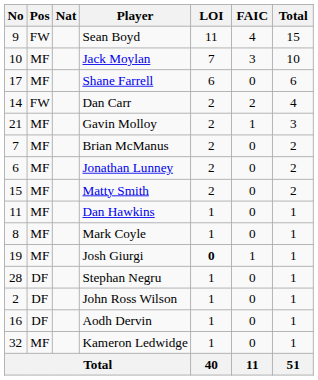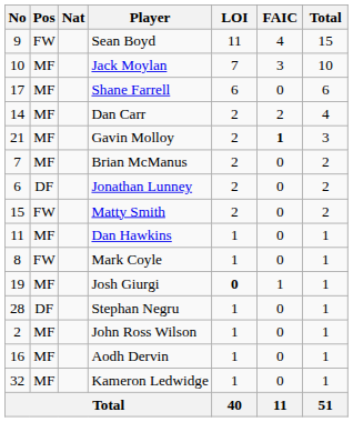 <table class="wikitable" style="text-align:center; border:1px #aaa solid; font-size:95%;">
 <tr>
 <th>No</th>
 <th>Pos</th>
 <th>Nat</th>
 <th>Player</th>
 <th style="width:40px">LOI</th>
 <th style="width:40px">FAIC</th>
 <th style="width:40px">Total</th>
 </tr>
 <tr>
 <td>9</td>
 <td>FW</td>
 <td></td>
 <td style="text-align:left;">Sean Boyd</td>
 <td>11</td>
 <td>4</td>
 <td>15</td>
 </tr>
 <tr>
 <td>10</td>
 <td>MF</td>
 <td></td>
 <td style="text-align:left;"><a href='#'>Jack Moylan</a></td>
 <td>7</td>
 <td>3</td>
 <td>10</td>
 </tr>
 <tr>
 <td>17</td>
 <td>MF</td>
 <td></td>
 <td style="text-align:left;"><a href='#'>Shane Farrell</a></td>
 <td>6</td>
 <td>0</td>
 <td>6</td>
 </tr>
 <tr>
 <td>14</td>
-<td>FW</td>
+<td>MF</td>
 <td></td>
 <td style="text-align:left;">Dan Carr</td>
 <td>2</td>
 <td>2</td>
 <td>4</td>
 </tr>
 <tr>
 <td>21</td>
 <td>MF</td>
 <td></td>
 <td style="text-align:left;">Gavin Molloy</td>
 <td>2</td>
-<td>1</td>
+<td><strong>1</strong></td>
 <td>3</td>
 </tr>
 <tr>
 <td>7</td>
 <td>MF</td>
 <td></td>
 <td style="text-align:left;">Brian McManus</td>
 <td>2</td>
 <td>0</td>
 <td>2</td>
 </tr>
 <tr>
 <td>6</td>
-<td>MF</td>
+<td>DF</td>
 <td></td>
 <td style="text-align:left;"><a href='#'>Jonathan Lunney</a></td>
 <td>2</td>
 <td>0</td>
 <td>2</td>
 </tr>
 <tr>
 <td>15</td>
-<td>MF</td>
+<td>FW</td>
 <td></td>
 <td style="text-align:left;"><a href='#'>Matty Smith</a></td>
 <td>2</td>
 <td>0</td>
 <td>2</td>
 </tr>
 <tr>
 <td>11</td>
 <td>MF</td>
 <td></td>
 <td style="text-align:left;"><a href='#'>Dan Hawkins</a></td>
 <td>1</td>
 <td>0</td>
 <td>1</td>
 </tr>
 <tr>
 <td>8</td>
-<td>MF</td>
+<td>FW</td>
 <td></td>
 <td style="text-align:left;">Mark Coyle</td>
 <td>1</td>
 <td>0</td>
 <td>1</td>
 </tr>
 <tr>
 <td>19</td>
 <td>MF</td>
 <td></td>
 <td style="text-align:left;">Josh Giurgi</td>
 <td><strong>0</strong></td>
 <td>1</td>
 <td>1</td>
 </tr>
 <tr>
 <td>28</td>
 <td>DF</td>
 <td></td>
 <td style="text-align:left;">Stephan Negru</td>
 <td>1</td>
 <td>0</td>
 <td>1</td>
 </tr>
 <tr>
 <td>2</td>
-<td>DF</td>
+<td>MF</td>
 <td></td>
 <td style="text-align:left;">John Ross Wilson</td>
 <td>1</td>
 <td>0</td>
 <td>1</td>
 </tr>
 <tr>
 <td>16</td>
-<td>DF</td>
+<td>MF</td>
 <td></td>
 <td style="text-align:left;">Aodh Dervin</td>
 <td>1</td>
 <td>0</td>
 <td>1</td>
 </tr>
 <tr>
 <td>32</td>
 <td>MF</td>
 <td></td>
 <td style="text-align:left;">Kameron Ledwidge</td>
 <td>1</td>
 <td>0</td>
 <td>1</td>
 </tr>
 <tr>
 <th colspan="4">Total</th>
 <th>40</th>
 <th>11</th>
 <th>51</th>
 </tr>
 </table>
